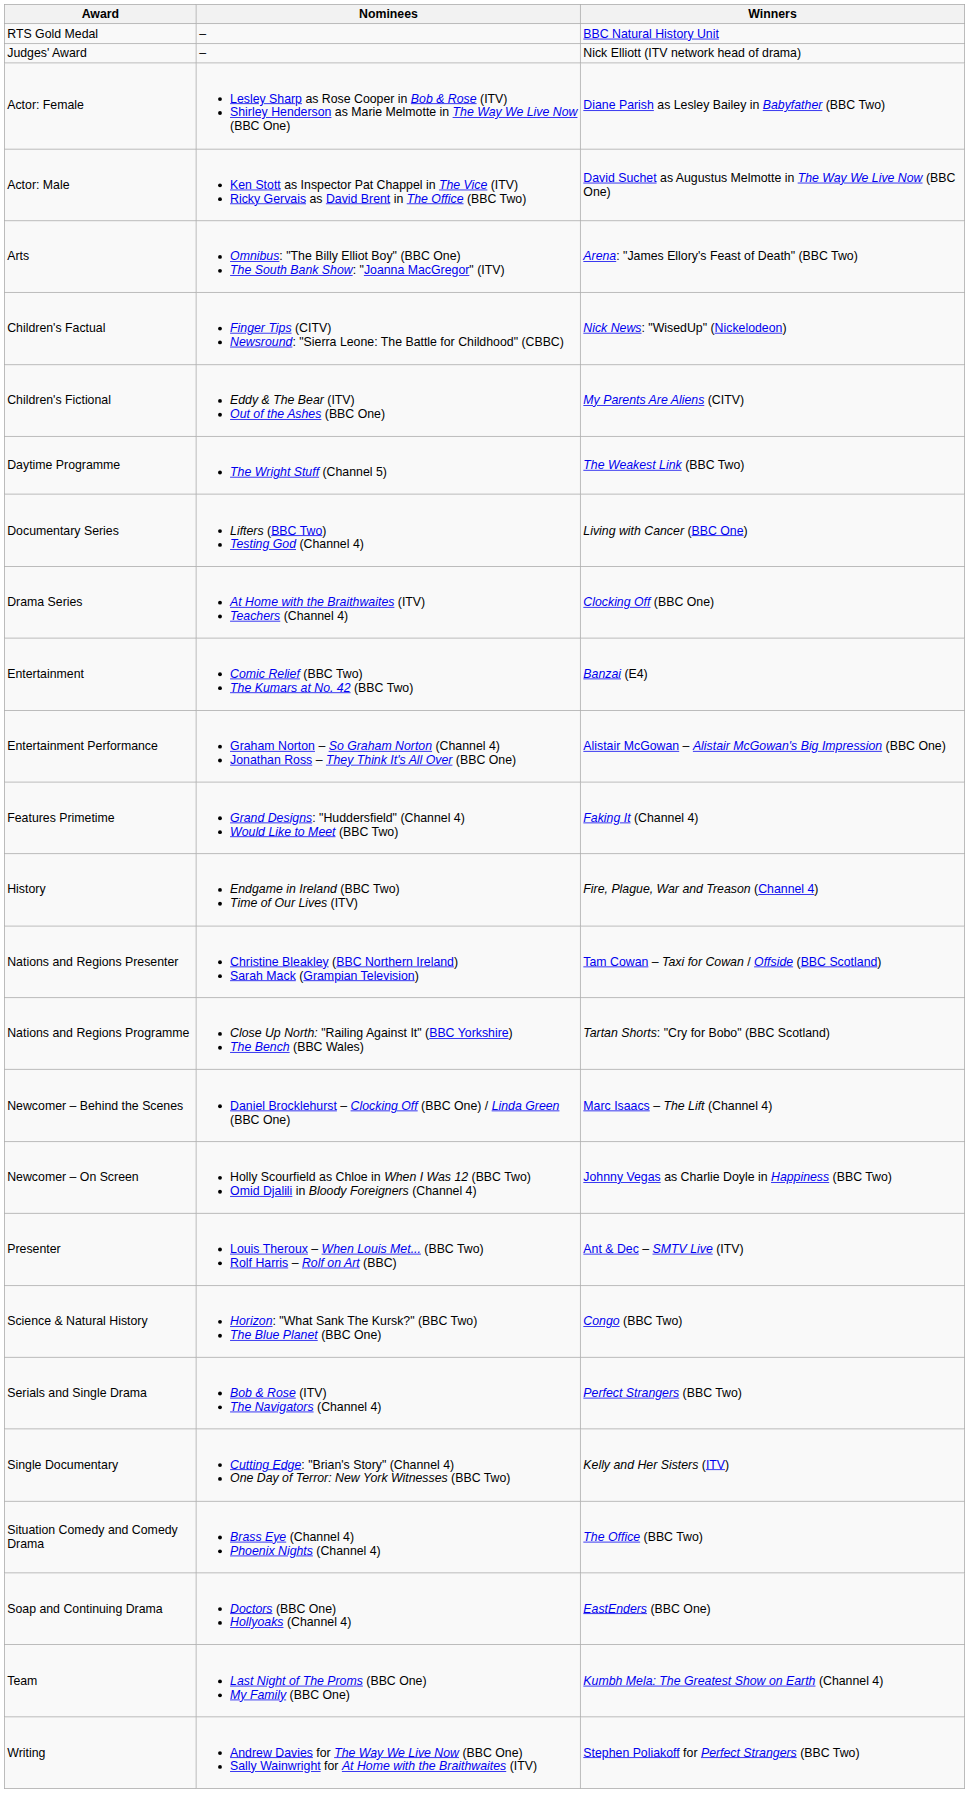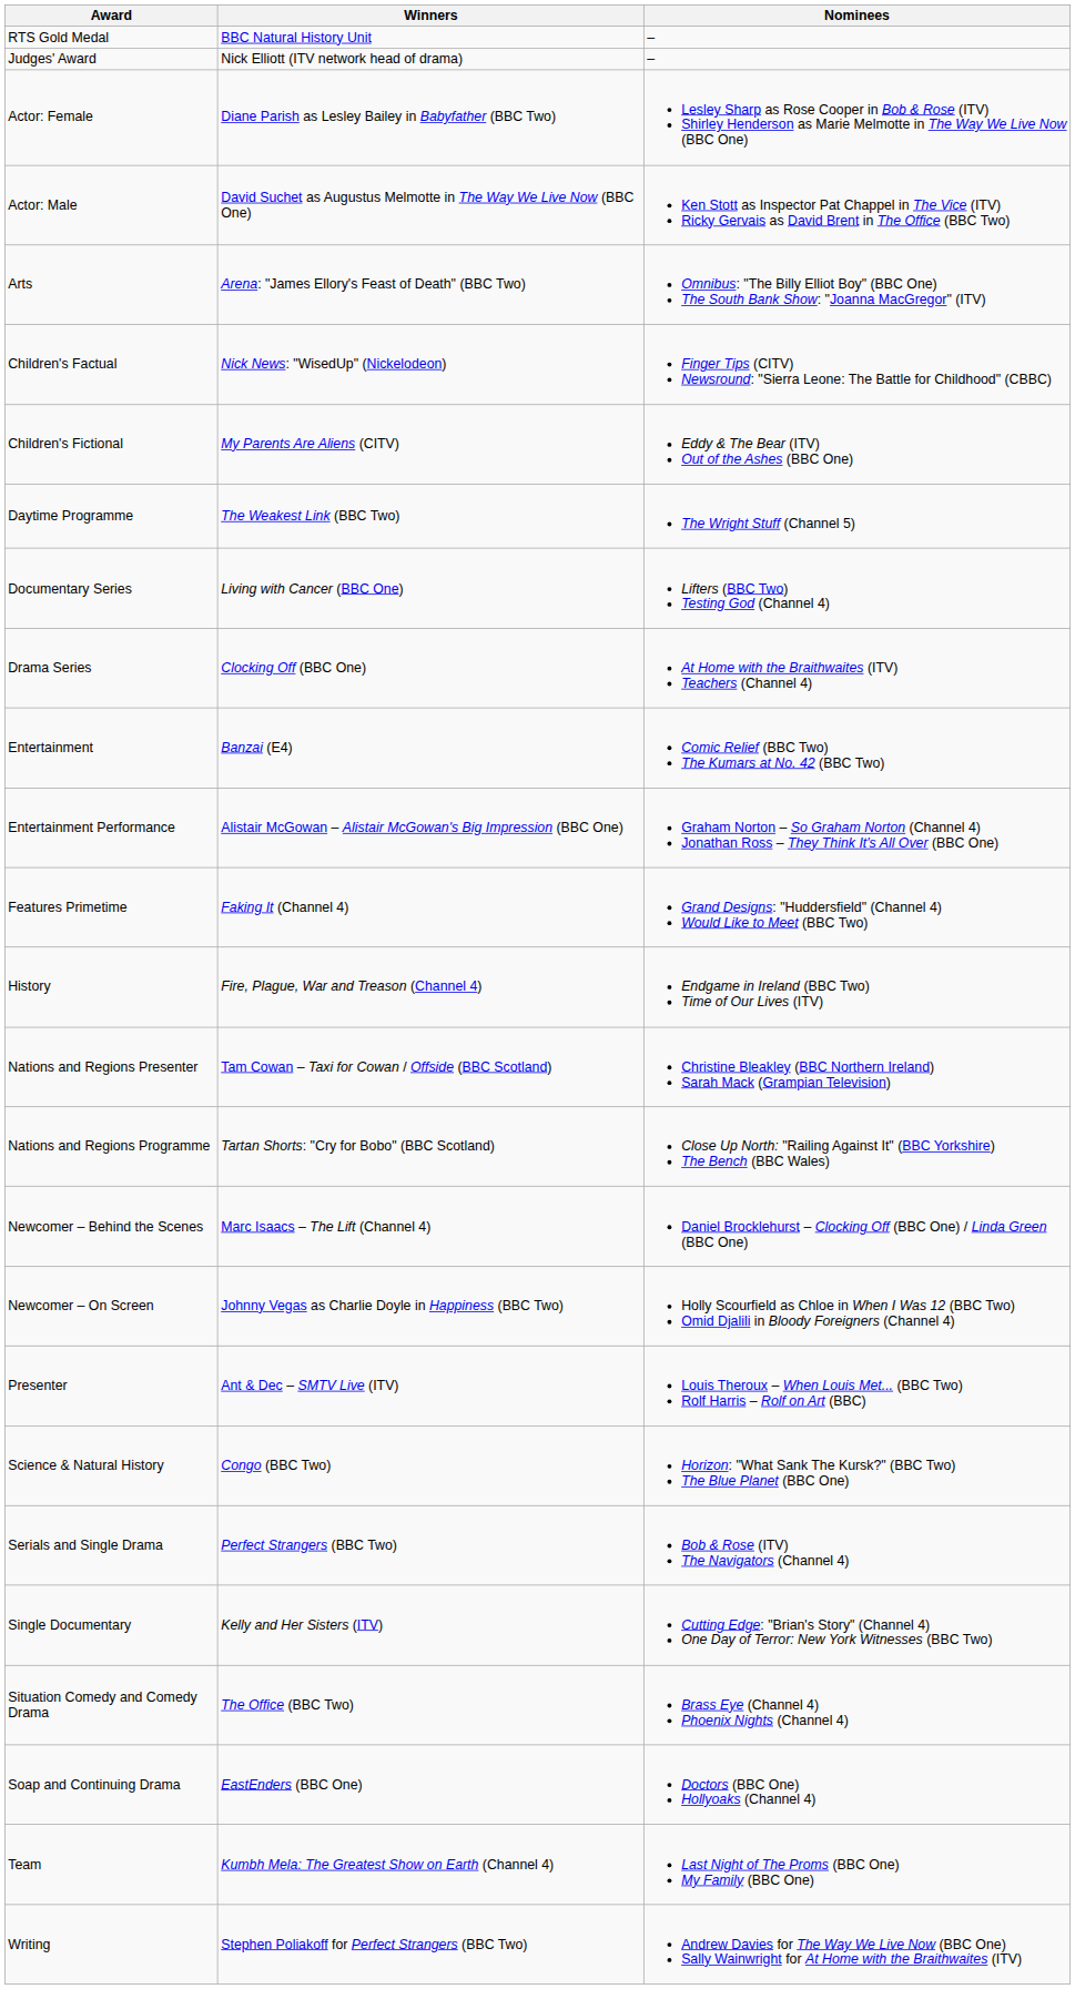 <table class="wikitable">
 <tr>
 <th width="20%">Award</th>
+<th width="40%">Winners</th>
 <th width="40%">Nominees</th>
-<th width="40%">Winners</th>
 </tr>
 <tr>
 <td>RTS Gold Medal</td>
+<td><a href='#'>BBC Natural History Unit</a></td>
 <td>–</td>
-<td><a href='#'>BBC Natural History Unit</a></td>
 </tr>
 <tr>
 <td>Judges' Award</td>
+<td>Nick Elliott (ITV network head of drama)</td>
 <td>–</td>
-<td>Nick Elliott (ITV network head of drama)</td>
 </tr>
 <tr>
 <td>Actor: Female</td>
+<td><a href='#'>Diane Parish</a> as Lesley Bailey in <em><a href='#'>Babyfather</a></em> (BBC Two)</td>
 <td><br><ul><li><a href='#'>Lesley Sharp</a> as Rose Cooper in <em><a href='#'>Bob & Rose</a></em> (ITV)</li><li><a href='#'>Shirley Henderson</a> as Marie Melmotte in <em><a href='#'>The Way We Live Now</a></em> (BBC One)</li></ul></td>
-<td><a href='#'>Diane Parish</a> as Lesley Bailey in <em><a href='#'>Babyfather</a></em> (BBC Two)</td>
 </tr>
 <tr>
 <td>Actor: Male</td>
+<td><a href='#'>David Suchet</a> as Augustus Melmotte in <em><a href='#'>The Way We Live Now</a></em> (BBC One)</td>
 <td><br><ul><li><a href='#'>Ken Stott</a> as Inspector Pat Chappel in <em><a href='#'>The Vice</a></em> (ITV)</li><li><a href='#'>Ricky Gervais</a> as <a href='#'>David Brent</a> in <em><a href='#'>The Office</a></em> (BBC Two)</li></ul></td>
-<td><a href='#'>David Suchet</a> as Augustus Melmotte in <em><a href='#'>The Way We Live Now</a></em> (BBC One)</td>
 </tr>
 <tr>
 <td>Arts</td>
+<td><em><a href='#'>Arena</a></em>: "James Ellory's Feast of Death" (BBC Two)</td>
 <td><br><ul><li><em><a href='#'>Omnibus</a></em>: "The Billy Elliot Boy" (BBC One)</li><li><em><a href='#'>The South Bank Show</a></em>: "<a href='#'>Joanna MacGregor</a>" (ITV)</li></ul></td>
-<td><em><a href='#'>Arena</a></em>: "James Ellory's Feast of Death" (BBC Two)</td>
 </tr>
 <tr>
 <td>Children's Factual</td>
+<td><em><a href='#'>Nick News</a></em>: "WisedUp" (<a href='#'>Nickelodeon</a>)</td>
 <td><br><ul><li><em><a href='#'>Finger Tips</a></em> (CITV)</li><li><em><a href='#'>Newsround</a></em>: "Sierra Leone: The Battle for Childhood" (CBBC)</li></ul></td>
-<td><em><a href='#'>Nick News</a></em>: "WisedUp" (<a href='#'>Nickelodeon</a>)</td>
 </tr>
 <tr>
 <td>Children's Fictional</td>
+<td><em><a href='#'>My Parents Are Aliens</a></em> (CITV)</td>
 <td><br><ul><li><em>Eddy & The Bear</em> (ITV)</li><li><em><a href='#'>Out of the Ashes</a></em> (BBC One)</li></ul></td>
-<td><em><a href='#'>My Parents Are Aliens</a></em> (CITV)</td>
 </tr>
 <tr>
 <td>Daytime Programme</td>
+<td><em><a href='#'>The Weakest Link</a></em> (BBC Two)</td>
 <td><br><ul><li><em><a href='#'>The Wright Stuff</a></em> (Channel 5)</li></ul></td>
-<td><em><a href='#'>The Weakest Link</a></em> (BBC Two)</td>
 </tr>
 <tr>
 <td>Documentary Series</td>
+<td><em>Living with Cancer</em> (<a href='#'>BBC One</a>)</td>
 <td><br><ul><li><em>Lifters</em> (<a href='#'>BBC Two</a>)</li><li><em><a href='#'>Testing God</a></em> (Channel 4)</li></ul></td>
-<td><em>Living with Cancer</em> (<a href='#'>BBC One</a>)</td>
 </tr>
 <tr>
 <td>Drama Series</td>
+<td><em><a href='#'>Clocking Off</a></em> (BBC One)</td>
 <td><br><ul><li><em><a href='#'>At Home with the Braithwaites</a></em> (ITV)</li><li><em><a href='#'>Teachers</a></em> (Channel 4)</li></ul></td>
-<td><em><a href='#'>Clocking Off</a></em> (BBC One)</td>
 </tr>
 <tr>
 <td>Entertainment</td>
+<td><em><a href='#'>Banzai</a></em> (E4)</td>
 <td><br><ul><li><em><a href='#'>Comic Relief</a></em> (BBC Two)</li><li><em><a href='#'>The Kumars at No. 42</a></em> (BBC Two)</li></ul></td>
-<td><em><a href='#'>Banzai</a></em> (E4)</td>
 </tr>
 <tr>
 <td>Entertainment Performance</td>
+<td><a href='#'>Alistair McGowan</a> – <em><a href='#'>Alistair McGowan's Big Impression</a></em> (BBC One)</td>
 <td><br><ul><li><a href='#'>Graham Norton</a> – <em><a href='#'>So Graham Norton</a></em> (Channel 4)</li><li><a href='#'>Jonathan Ross</a> – <em><a href='#'>They Think It's All Over</a></em> (BBC One)</li></ul></td>
-<td><a href='#'>Alistair McGowan</a> – <em><a href='#'>Alistair McGowan's Big Impression</a></em> (BBC One)</td>
 </tr>
 <tr>
 <td>Features Primetime</td>
+<td><em><a href='#'>Faking It</a></em> (Channel 4)</td>
 <td><br><ul><li><em><a href='#'>Grand Designs</a></em>: "Huddersfield" (Channel 4)</li><li><em><a href='#'>Would Like to Meet</a></em> (BBC Two)</li></ul></td>
-<td><em><a href='#'>Faking It</a></em> (Channel 4)</td>
 </tr>
 <tr>
 <td>History</td>
+<td><em>Fire, Plague, War and Treason</em> (<a href='#'>Channel 4</a>)</td>
 <td><br><ul><li><em>Endgame in Ireland</em> (BBC Two)</li><li><em>Time of Our Lives</em> (ITV)</li></ul></td>
-<td><em>Fire, Plague, War and Treason</em> (<a href='#'>Channel 4</a>)</td>
 </tr>
 <tr>
 <td>Nations and Regions Presenter</td>
+<td><a href='#'>Tam Cowan</a> – <em>Taxi for Cowan</em> / <em><a href='#'>Offside</a></em> (<a href='#'>BBC Scotland</a>)</td>
 <td><br><ul><li><a href='#'>Christine Bleakley</a> (<a href='#'>BBC Northern Ireland</a>)</li><li><a href='#'>Sarah Mack</a> (<a href='#'>Grampian Television</a>)</li></ul></td>
-<td><a href='#'>Tam Cowan</a> – <em>Taxi for Cowan</em> / <em><a href='#'>Offside</a></em> (<a href='#'>BBC Scotland</a>)</td>
 </tr>
 <tr>
 <td>Nations and Regions Programme</td>
+<td><em>Tartan Shorts</em>: "Cry for Bobo" (BBC Scotland)</td>
 <td><br><ul><li><em>Close Up North:</em> "Railing Against It" (<a href='#'>BBC Yorkshire</a>)</li><li><em><a href='#'>The Bench</a></em> (BBC Wales)</li></ul></td>
-<td><em>Tartan Shorts</em>: "Cry for Bobo" (BBC Scotland)</td>
 </tr>
 <tr>
 <td>Newcomer – Behind the Scenes</td>
+<td><a href='#'>Marc Isaacs</a> – <em>The Lift</em> (Channel 4)</td>
 <td><br><ul><li><a href='#'>Daniel Brocklehurst</a> – <em><a href='#'>Clocking Off</a></em> (BBC One) / <em><a href='#'>Linda Green</a></em> (BBC One)</li></ul></td>
-<td><a href='#'>Marc Isaacs</a> – <em>The Lift</em> (Channel 4)</td>
 </tr>
 <tr>
 <td>Newcomer – On Screen</td>
+<td><a href='#'>Johnny Vegas</a> as Charlie Doyle in <em><a href='#'>Happiness</a></em> (BBC Two)</td>
 <td><br><ul><li>Holly Scourfield as Chloe in <em>When I Was 12</em> (BBC Two)</li><li><a href='#'>Omid Djalili</a> in <em>Bloody Foreigners</em> (Channel 4)</li></ul></td>
-<td><a href='#'>Johnny Vegas</a> as Charlie Doyle in <em><a href='#'>Happiness</a></em> (BBC Two)</td>
 </tr>
 <tr>
 <td>Presenter</td>
+<td><a href='#'>Ant & Dec</a> – <em><a href='#'>SMTV Live</a></em> (ITV)</td>
 <td><br><ul><li><a href='#'>Louis Theroux</a> – <em><a href='#'>When Louis Met...</a></em> (BBC Two)</li><li><a href='#'>Rolf Harris</a> – <em><a href='#'>Rolf on Art</a></em> (BBC)</li></ul></td>
-<td><a href='#'>Ant & Dec</a> – <em><a href='#'>SMTV Live</a></em> (ITV)</td>
 </tr>
 <tr>
 <td>Science & Natural History</td>
+<td><em><a href='#'>Congo</a></em> (BBC Two)</td>
 <td><br><ul><li><em><a href='#'>Horizon</a></em>: "What Sank The Kursk?" (BBC Two)</li><li><em><a href='#'>The Blue Planet</a></em> (BBC One)</li></ul></td>
-<td><em><a href='#'>Congo</a></em> (BBC Two)</td>
 </tr>
 <tr>
 <td>Serials and Single Drama</td>
+<td><em><a href='#'>Perfect Strangers</a></em> (BBC Two)</td>
 <td><br><ul><li><em><a href='#'>Bob & Rose</a></em> (ITV)</li><li><em><a href='#'>The Navigators</a></em> (Channel 4)</li></ul></td>
-<td><em><a href='#'>Perfect Strangers</a></em> (BBC Two)</td>
 </tr>
 <tr>
 <td>Single Documentary</td>
+<td><em>Kelly and Her Sisters</em> (<a href='#'>ITV</a>)</td>
 <td><br><ul><li><em><a href='#'>Cutting Edge</a></em>: "Brian's Story" (Channel 4)</li><li><em>One Day of Terror: New York Witnesses</em> (BBC Two)</li></ul></td>
-<td><em>Kelly and Her Sisters</em> (<a href='#'>ITV</a>)</td>
 </tr>
 <tr>
 <td>Situation Comedy and Comedy Drama</td>
+<td><em><a href='#'>The Office</a></em> (BBC Two)</td>
 <td><br><ul><li><em><a href='#'>Brass Eye</a></em> (Channel 4)</li><li><em><a href='#'>Phoenix Nights</a></em> (Channel 4)</li></ul></td>
-<td><em><a href='#'>The Office</a></em> (BBC Two)</td>
 </tr>
 <tr>
 <td>Soap and Continuing Drama</td>
+<td><em><a href='#'>EastEnders</a></em> (BBC One)</td>
 <td><br><ul><li><em><a href='#'>Doctors</a></em> (BBC One)</li><li><em><a href='#'>Hollyoaks</a></em> (Channel 4)</li></ul></td>
-<td><em><a href='#'>EastEnders</a></em> (BBC One)</td>
 </tr>
 <tr>
 <td>Team</td>
+<td><em><a href='#'>Kumbh Mela: The Greatest Show on Earth</a></em> (Channel 4)</td>
 <td><br><ul><li><em><a href='#'>Last Night of The Proms</a></em> (BBC One)</li><li><em><a href='#'>My Family</a></em> (BBC One)</li></ul></td>
-<td><em><a href='#'>Kumbh Mela: The Greatest Show on Earth</a></em> (Channel 4)</td>
 </tr>
 <tr>
 <td>Writing</td>
+<td><a href='#'>Stephen Poliakoff</a> for <em><a href='#'>Perfect Strangers</a></em> (BBC Two)</td>
 <td><br><ul><li><a href='#'>Andrew Davies</a> for <em><a href='#'>The Way We Live Now</a></em> (BBC One)</li><li><a href='#'>Sally Wainwright</a> for <em><a href='#'>At Home with the Braithwaites</a></em> (ITV)</li></ul></td>
-<td><a href='#'>Stephen Poliakoff</a> for <em><a href='#'>Perfect Strangers</a></em> (BBC Two)</td>
 </tr>
 </table>
